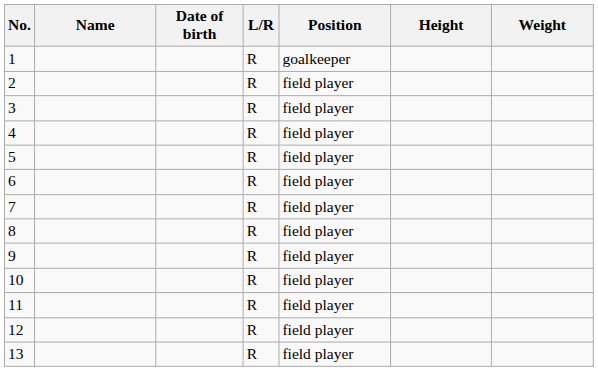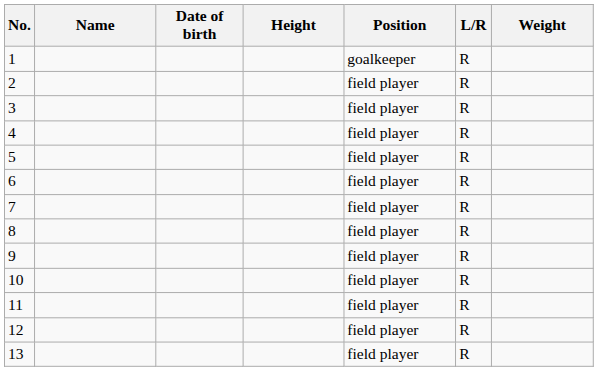 <table class=wikitable sortable style=font-size:100%; text-align:center;>
 <tr>
 <th>No.</th>
 <th style=width:12em>Name</th>
 <th style=width:8em>Date of birth</th>
+<th style=width:9em>Height</th>
+<th style=width:9em>Position</th>
 <th style=width:2em>L/R</th>
-<th style=width:9em>Position</th>
-<th style=width:9em>Height</th>
 <th style=width:9em>Weight</th>
 </tr>
 <tr>
 <td>1</td>
 <td align=left></td>
 <td></td>
+<td></td>
+<td>goalkeeper</td>
 <td>R</td>
-<td>goalkeeper</td>
-<td></td>
 <td></td>
 </tr>
 <tr>
 <td>2</td>
 <td align=left></td>
 <td></td>
+<td></td>
+<td>field player</td>
 <td>R</td>
-<td>field player</td>
-<td></td>
 <td></td>
 </tr>
 <tr>
 <td>3</td>
 <td align=left></td>
 <td></td>
+<td></td>
+<td>field player</td>
 <td>R</td>
-<td>field player</td>
-<td></td>
 <td></td>
 </tr>
 <tr>
 <td>4</td>
 <td align=left></td>
 <td></td>
+<td></td>
+<td>field player</td>
 <td>R</td>
-<td>field player</td>
-<td></td>
 <td></td>
 </tr>
 <tr>
 <td>5</td>
 <td align=left></td>
 <td></td>
+<td></td>
+<td>field player</td>
 <td>R</td>
-<td>field player</td>
-<td></td>
 <td></td>
 </tr>
 <tr>
 <td>6</td>
 <td align=left></td>
 <td></td>
+<td></td>
+<td>field player</td>
 <td>R</td>
-<td>field player</td>
-<td></td>
 <td></td>
 </tr>
 <tr>
 <td>7</td>
 <td align=left></td>
 <td></td>
+<td></td>
+<td>field player</td>
 <td>R</td>
-<td>field player</td>
-<td></td>
 <td></td>
 </tr>
 <tr>
 <td>8</td>
 <td align=left></td>
 <td></td>
+<td></td>
+<td>field player</td>
 <td>R</td>
-<td>field player</td>
-<td></td>
 <td></td>
 </tr>
 <tr>
 <td>9</td>
 <td align=left></td>
 <td></td>
+<td></td>
+<td>field player</td>
 <td>R</td>
-<td>field player</td>
-<td></td>
 <td></td>
 </tr>
 <tr>
 <td>10</td>
 <td align=left></td>
 <td></td>
+<td></td>
+<td>field player</td>
 <td>R</td>
-<td>field player</td>
-<td></td>
 <td></td>
 </tr>
 <tr>
 <td>11</td>
 <td align=left></td>
 <td></td>
+<td></td>
+<td>field player</td>
 <td>R</td>
-<td>field player</td>
-<td></td>
 <td></td>
 </tr>
 <tr>
 <td>12</td>
 <td align=left></td>
 <td></td>
+<td></td>
+<td>field player</td>
 <td>R</td>
-<td>field player</td>
-<td></td>
 <td></td>
 </tr>
 <tr>
 <td>13</td>
 <td align=left></td>
 <td></td>
+<td></td>
+<td>field player</td>
 <td>R</td>
-<td>field player</td>
-<td></td>
 <td></td>
 </tr>
 </table>
